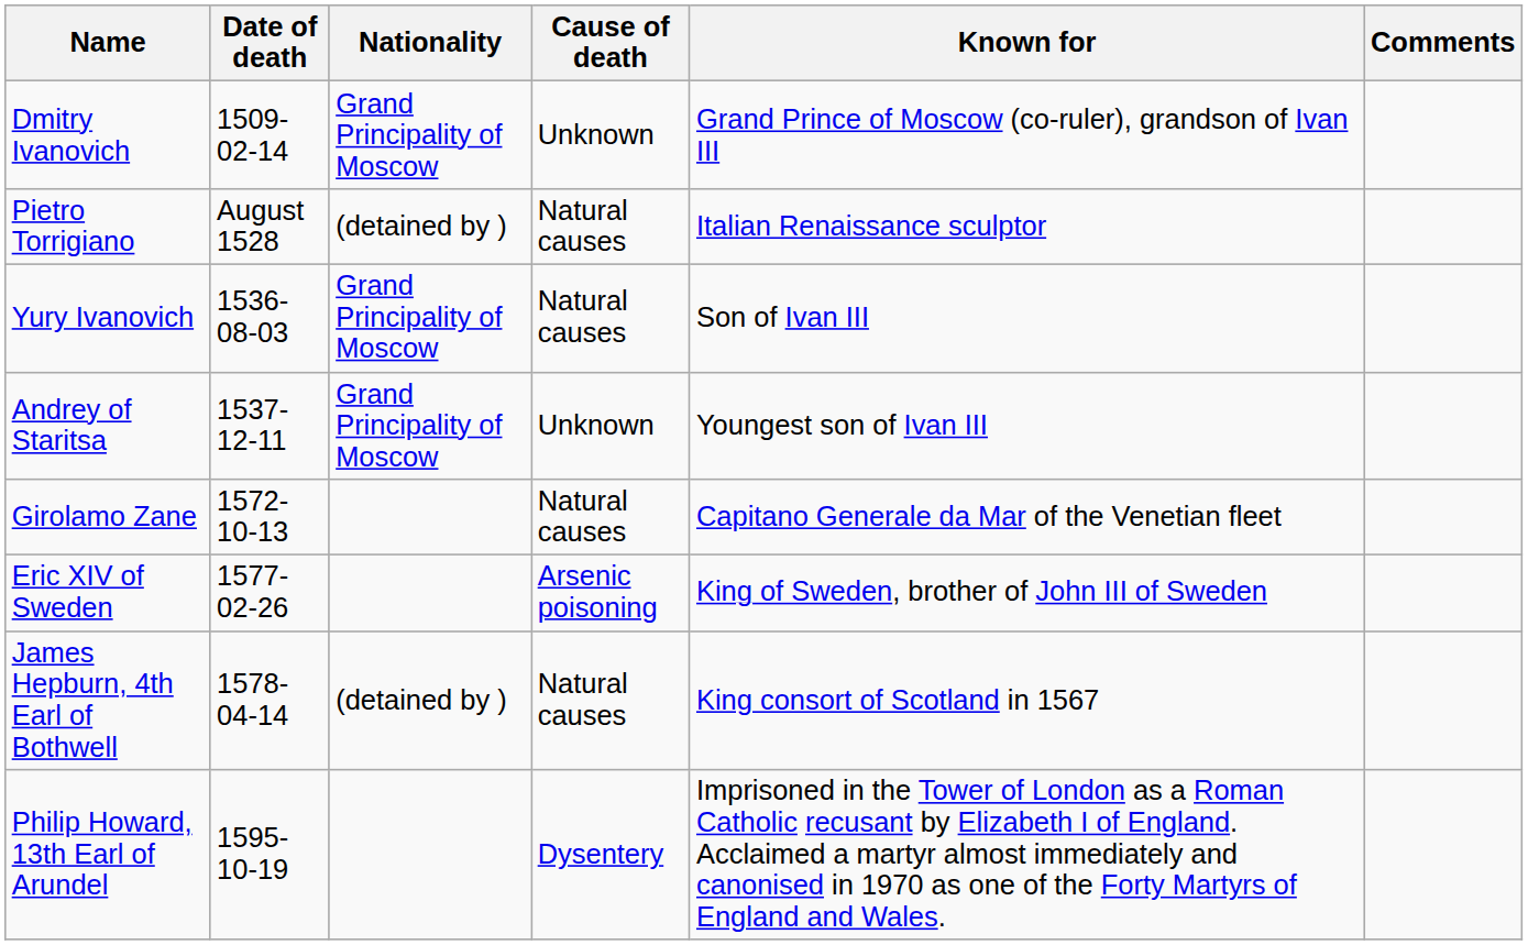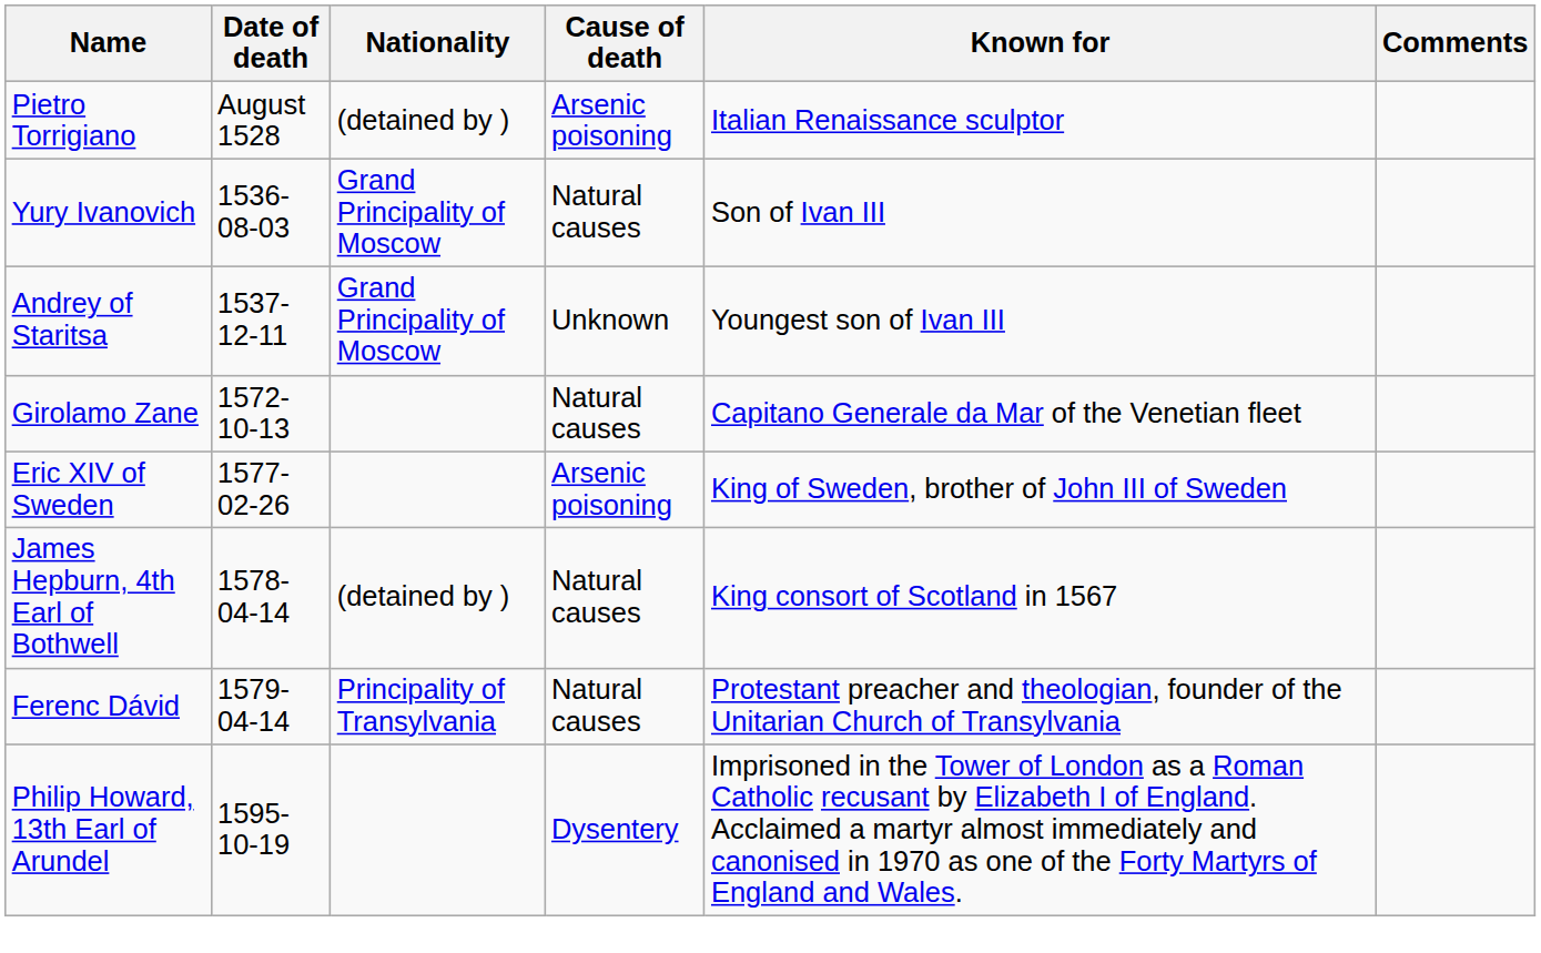 <table class="wikitable sortable">
 <tr>
 <th>Name</th>
 <th>Date of death</th>
 <th>Nationality</th>
 <th>Cause of death</th>
 <th>Known for</th>
 <th>Comments</th>
 </tr>
 <tr>
-<td><a href='#'>Dmitry Ivanovich</a></td>
-<td>1509-02-14</td>
-<td><a href='#'>Grand Principality of Moscow</a></td>
-<td>Unknown</td>
-<td><a href='#'>Grand Prince of Moscow</a> (co-ruler), grandson of <a href='#'>Ivan III</a></td>
-<td></td>
-</tr>
-<tr>
 <td><a href='#'>Pietro Torrigiano</a></td>
 <td>August 1528</td>
 <td> (detained by )</td>
-<td>Natural causes</td>
+<td><a href='#'>Arsenic poisoning</a></td>
 <td><a href='#'>Italian Renaissance sculptor</a></td>
 <td></td>
 </tr>
 <tr>
 <td><a href='#'>Yury Ivanovich</a></td>
 <td>1536-08-03</td>
 <td><a href='#'>Grand Principality of Moscow</a></td>
 <td>Natural causes</td>
 <td>Son of <a href='#'>Ivan III</a></td>
 <td></td>
 </tr>
 <tr>
 <td><a href='#'>Andrey of Staritsa</a></td>
 <td>1537-12-11</td>
 <td><a href='#'>Grand Principality of Moscow</a></td>
 <td>Unknown</td>
 <td>Youngest son of <a href='#'>Ivan III</a></td>
 <td></td>
 </tr>
 <tr>
 <td><a href='#'>Girolamo Zane</a></td>
 <td>1572-10-13</td>
 <td></td>
 <td>Natural causes</td>
 <td><a href='#'>Capitano Generale da Mar</a> of the Venetian fleet</td>
 <td></td>
 </tr>
 <tr>
 <td><a href='#'>Eric XIV of Sweden</a></td>
 <td>1577-02-26</td>
 <td></td>
 <td><a href='#'>Arsenic poisoning</a></td>
 <td><a href='#'>King of Sweden</a>, brother of <a href='#'>John III of Sweden</a></td>
 <td></td>
 </tr>
 <tr>
 <td><a href='#'>James Hepburn, 4th Earl of Bothwell</a></td>
 <td>1578-04-14</td>
 <td> (detained by )</td>
 <td>Natural causes</td>
 <td><a href='#'>King consort of Scotland</a> in 1567</td>
 <td></td>
 </tr>
 <tr>
+<td><a href='#'>Ferenc Dávid</a></td>
+<td>1579-04-14</td>
+<td><a href='#'>Principality of Transylvania</a></td>
+<td>Natural causes</td>
+<td><a href='#'>Protestant</a> preacher and <a href='#'>theologian</a>, founder of the <a href='#'>Unitarian Church of Transylvania</a></td>
+<td></td>
+</tr>
+<tr>
 <td><a href='#'>Philip Howard, 13th Earl of Arundel</a></td>
 <td>1595-10-19</td>
 <td></td>
 <td><a href='#'>Dysentery</a></td>
 <td>Imprisoned in the <a href='#'>Tower of London</a> as a <a href='#'>Roman Catholic</a> <a href='#'>recusant</a> by <a href='#'>Elizabeth I of England</a>. Acclaimed a martyr almost immediately and <a href='#'>canonised</a> in 1970 as one of the <a href='#'>Forty Martyrs of England and Wales</a>.</td>
 <td></td>
 </tr>
 </table>
